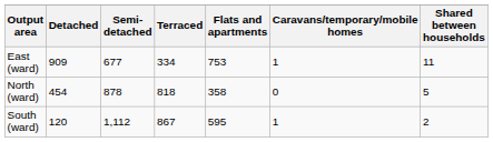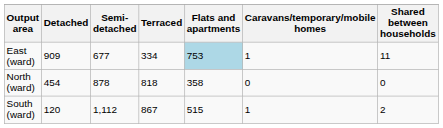 <table class="wikitable">
 <tr>
 </tr>
 <tr>
 <th>Output area</th>
 <th>Detached</th>
 <th>Semi-detached</th>
 <th>Terraced</th>
 <th>Flats and apartments</th>
 <th>Caravans/temporary/mobile homes</th>
 <th>Shared between households</th>
 </tr>
 <tr>
 <td>East (ward)</td>
 <td>909</td>
 <td>677</td>
 <td>334</td>
-<td>753</td>
+<td style="background: lightblue;">753</td>
 <td>1</td>
 <td>11</td>
 </tr>
 <tr>
 <td>North (ward)</td>
 <td>454</td>
 <td>878</td>
 <td>818</td>
 <td>358</td>
 <td>0</td>
-<td>5</td>
+<td>0</td>
 </tr>
 <tr>
 <td>South (ward)</td>
 <td>120</td>
 <td>1,112</td>
 <td>867</td>
-<td>595</td>
+<td>515</td>
 <td>1</td>
 <td>2</td>
 </tr>
 </table>
